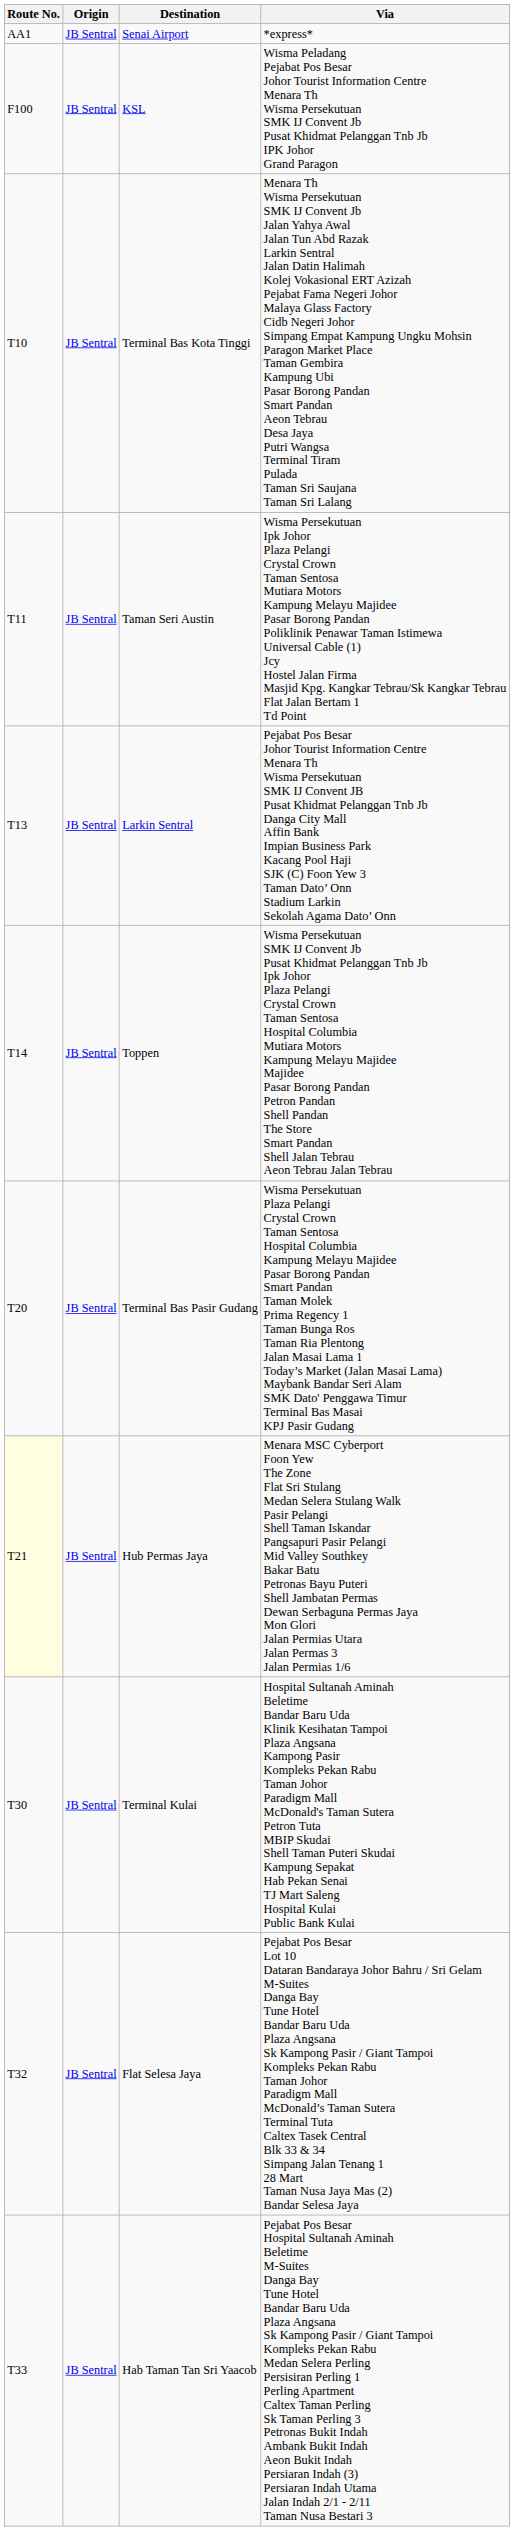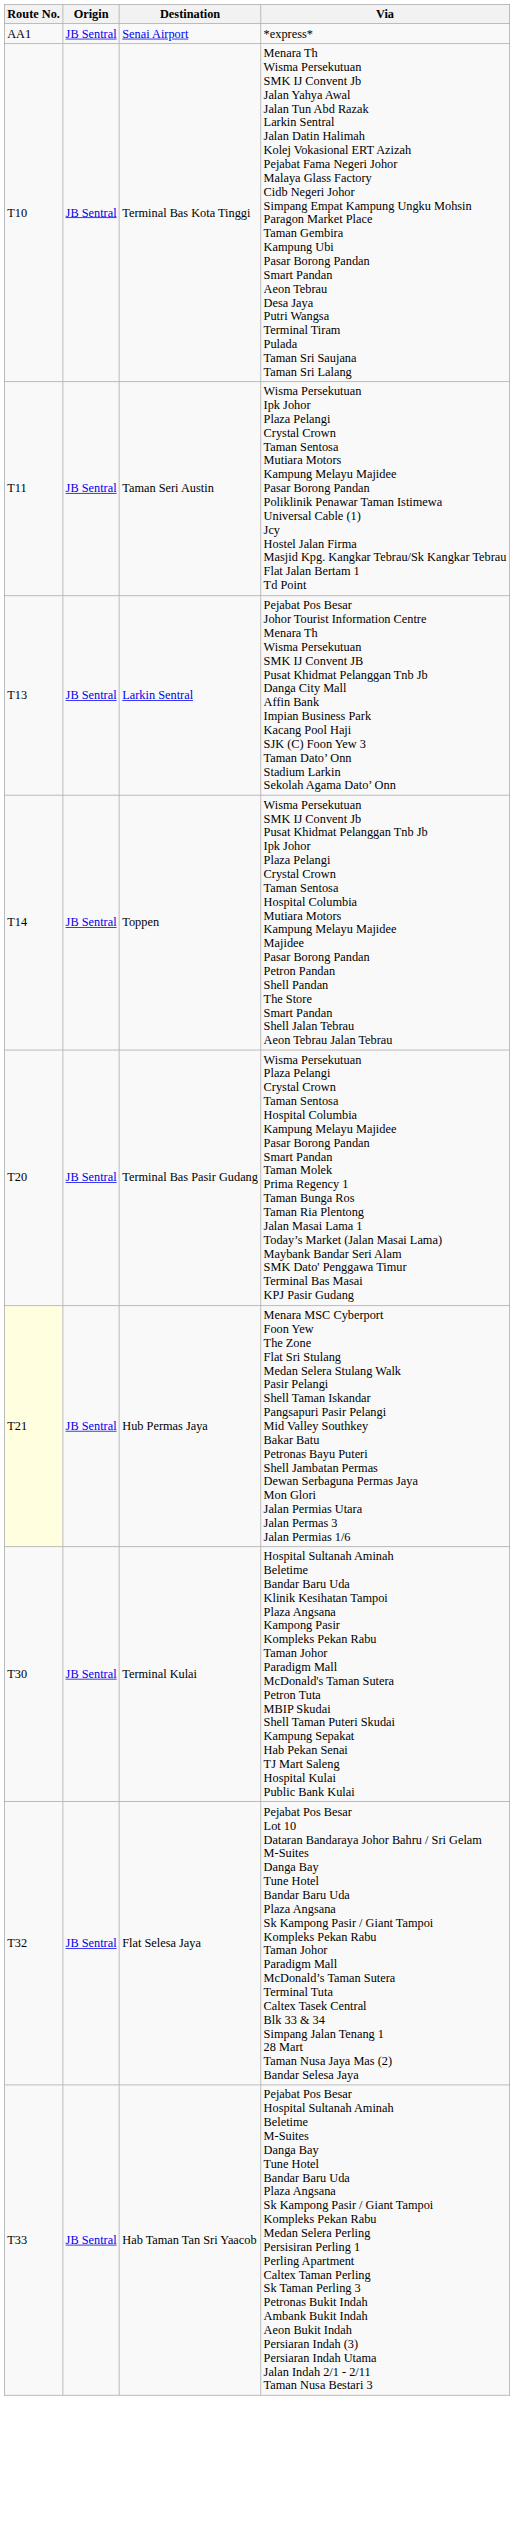 <table class="wikitable">
 <tr>
 <th>Route No.</th>
 <th>Origin</th>
 <th>Destination</th>
 <th>Via</th>
 </tr>
 <tr>
 <td>AA1</td>
 <td><a href='#'>JB Sentral</a></td>
 <td><a href='#'>Senai Airport</a></td>
 <td>*express*</td>
-</tr>
-<tr>
-<td>F100</td>
-<td><a href='#'>JB Sentral</a></td>
-<td><a href='#'>KSL</a></td>
-<td>Wisma Peladang<br>Pejabat Pos Besar<br>Johor Tourist Information Centre<br>Menara Th<br>Wisma Persekutuan<br>SMK IJ Convent Jb<br>Pusat Khidmat Pelanggan Tnb Jb<br>IPK Johor<br>Grand Paragon</td>
 </tr>
 <tr>
 <td>T10</td>
 <td><a href='#'>JB Sentral</a></td>
 <td>Terminal Bas Kota Tinggi</td>
 <td>Menara Th<br>Wisma Persekutuan<br>SMK IJ Convent Jb<br>Jalan Yahya Awal<br>Jalan Tun Abd Razak<br>Larkin Sentral<br>Jalan Datin Halimah<br>Kolej Vokasional ERT Azizah<br>Pejabat Fama Negeri Johor<br>Malaya Glass Factory<br>Cidb Negeri Johor<br>Simpang Empat Kampung Ungku Mohsin<br>Paragon Market Place<br>Taman Gembira<br>Kampung Ubi<br>Pasar Borong Pandan<br>Smart Pandan<br>Aeon Tebrau<br>Desa Jaya<br>Putri Wangsa<br>Terminal Tiram<br>Pulada<br>Taman Sri Saujana<br>Taman Sri Lalang</td>
 </tr>
 <tr>
 <td>T11</td>
 <td><a href='#'>JB Sentral</a></td>
 <td>Taman Seri Austin</td>
 <td>Wisma Persekutuan<br>Ipk Johor<br>Plaza Pelangi<br>Crystal Crown<br>Taman Sentosa<br>Mutiara Motors<br>Kampung Melayu Majidee<br>Pasar Borong Pandan<br>Poliklinik Penawar Taman Istimewa<br>Universal Cable (1)<br>Jcy<br>Hostel Jalan Firma<br>Masjid Kpg. Kangkar Tebrau/Sk Kangkar Tebrau<br>Flat Jalan Bertam 1<br>Td Point</td>
 </tr>
 <tr>
 <td>T13</td>
 <td><a href='#'>JB Sentral</a></td>
 <td><a href='#'>Larkin Sentral</a></td>
 <td>Pejabat Pos Besar<br>Johor Tourist Information Centre<br>Menara Th<br>Wisma Persekutuan<br>SMK IJ Convent JB<br>Pusat Khidmat Pelanggan Tnb Jb<br>Danga City Mall<br>Affin Bank<br>Impian Business Park<br>Kacang Pool Haji<br>SJK (C) Foon Yew 3<br>Taman Dato’ Onn<br>Stadium Larkin<br>Sekolah Agama Dato’ Onn</td>
 </tr>
 <tr>
 <td>T14</td>
 <td><a href='#'>JB Sentral</a></td>
 <td>Toppen</td>
 <td>Wisma Persekutuan<br>SMK IJ Convent Jb<br>Pusat Khidmat Pelanggan Tnb Jb<br>Ipk Johor<br>Plaza Pelangi<br>Crystal Crown<br>Taman Sentosa<br>Hospital Columbia<br>Mutiara Motors<br>Kampung Melayu Majidee<br>Majidee<br>Pasar Borong Pandan<br>Petron Pandan<br>Shell Pandan<br>The Store<br>Smart Pandan<br>Shell Jalan Tebrau<br>Aeon Tebrau Jalan Tebrau</td>
 </tr>
 <tr>
 <td>T20</td>
 <td><a href='#'>JB Sentral</a></td>
 <td>Terminal Bas Pasir Gudang</td>
 <td>Wisma Persekutuan<br>Plaza Pelangi<br>Crystal Crown<br>Taman Sentosa<br>Hospital Columbia<br>Kampung Melayu Majidee<br>Pasar Borong Pandan<br>Smart Pandan<br>Taman Molek<br>Prima Regency 1<br>Taman Bunga Ros<br>Taman Ria Plentong<br>Jalan Masai Lama 1<br>Today’s Market (Jalan Masai Lama)<br>Maybank Bandar Seri Alam<br>SMK Dato' Penggawa Timur<br>Terminal Bas Masai<br>KPJ Pasir Gudang</td>
 </tr>
 <tr>
 <td style="background: lightyellow;">T21</td>
 <td><a href='#'>JB Sentral</a></td>
 <td>Hub Permas Jaya</td>
 <td>Menara MSC Cyberport<br>Foon Yew<br>The Zone<br>Flat Sri Stulang<br>Medan Selera Stulang Walk<br>Pasir Pelangi<br>Shell Taman Iskandar<br>Pangsapuri Pasir Pelangi<br>Mid Valley Southkey<br>Bakar Batu<br>Petronas Bayu Puteri<br>Shell Jambatan Permas<br>Dewan Serbaguna Permas Jaya<br>Mon Glori<br>Jalan Permias Utara<br>Jalan Permas 3<br>Jalan Permias 1/6</td>
 </tr>
 <tr>
 <td>T30</td>
 <td><a href='#'>JB Sentral</a></td>
 <td>Terminal Kulai</td>
 <td>Hospital Sultanah Aminah<br>Beletime<br>Bandar Baru Uda<br>Klinik Kesihatan Tampoi<br>Plaza Angsana<br>Kampong Pasir<br>Kompleks Pekan Rabu<br>Taman Johor<br>Paradigm Mall<br>McDonald's Taman Sutera<br>Petron Tuta<br>MBIP Skudai<br>Shell Taman Puteri Skudai<br>Kampung Sepakat<br>Hab Pekan Senai<br>TJ Mart Saleng<br>Hospital Kulai<br>Public Bank Kulai</td>
 </tr>
 <tr>
 <td>T32</td>
 <td><a href='#'>JB Sentral</a></td>
 <td>Flat Selesa Jaya</td>
 <td>Pejabat Pos Besar<br>Lot 10<br>Dataran Bandaraya Johor Bahru / Sri Gelam<br>M-Suites<br>Danga Bay<br>Tune Hotel<br>Bandar Baru Uda<br>Plaza Angsana<br>Sk Kampong Pasir / Giant Tampoi<br>Kompleks Pekan Rabu<br>Taman Johor<br>Paradigm Mall<br>McDonald’s Taman Sutera<br>Terminal Tuta<br>Caltex Tasek Central<br>Blk 33 & 34<br>Simpang Jalan Tenang 1<br>28 Mart<br>Taman Nusa Jaya Mas (2)<br>Bandar Selesa Jaya</td>
 </tr>
 <tr>
 <td>T33</td>
 <td><a href='#'>JB Sentral</a></td>
 <td>Hab Taman Tan Sri Yaacob</td>
 <td>Pejabat Pos Besar<br>Hospital Sultanah Aminah<br>Beletime<br>M-Suites<br>Danga Bay<br>Tune Hotel<br>Bandar Baru Uda<br>Plaza Angsana<br>Sk Kampong Pasir / Giant Tampoi<br>Kompleks Pekan Rabu<br>Medan Selera Perling<br>Persisiran Perling 1<br>Perling Apartment<br>Caltex Taman Perling<br>Sk Taman Perling 3<br>Petronas Bukit Indah<br>Ambank Bukit Indah<br>Aeon Bukit Indah<br>Persiaran Indah (3)<br>Persiaran Indah Utama<br>Jalan Indah 2/1 - 2/11<br>Taman Nusa Bestari 3</td>
 </tr>
 </table>
